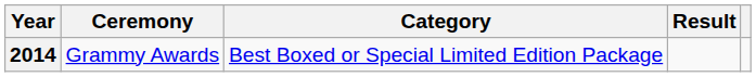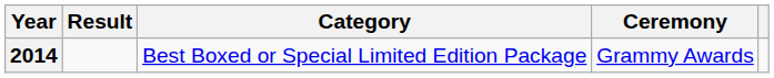 <table class="wikitable plainrowheaders" style="border:none; margin:0;">
 <tr>
 <th scope="col">Year</th>
+<th scope="col">Result</th>
+<th scope="col">Category</th>
 <th scope="col">Ceremony</th>
-<th scope="col">Category</th>
-<th scope="col">Result</th>
 <th scope="col" class="unsortable"></th>
 </tr>
 <tr>
 <th scope="row">2014</th>
+<td></td>
+<td><a href='#'>Best Boxed or Special Limited Edition Package</a></td>
 <td><a href='#'>Grammy Awards</a></td>
-<td><a href='#'>Best Boxed or Special Limited Edition Package</a></td>
-<td></td>
 <td></td>
 </tr>
 </table>
